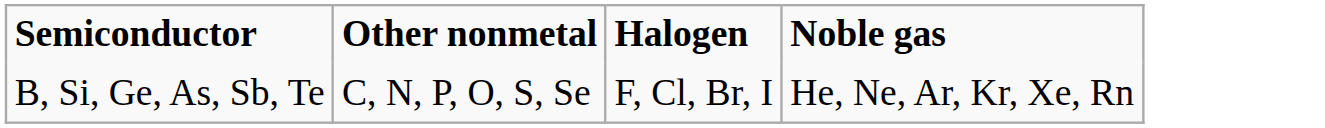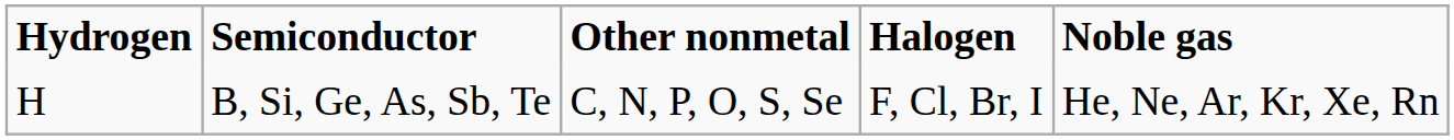 <table class="wikitable floatright" style="margin-left: 0.5em;">
 <tr>
+<td style="border-bottom: none; vertical-align: text-top"><strong>Hydrogen</strong></td>
 <td style="border-bottom: none; vertical-align: text-top"><strong>Semiconductor</strong></td>
 <td style="border-bottom: none"><strong>Other nonmetal</strong></td>
 <td style="border-bottom: none; vertical-align: text-top"><strong>Halogen</strong></td>
 <td style="border-bottom: none; vertical-align: text-top"><strong>Noble gas</strong></td>
 </tr>
 <tr>
+<td style="border-top:none">H</td>
 <td style="border-top:none">B, Si, Ge, As, Sb, Te</td>
 <td style="border-top:none">C, N, P, O, S, Se</td>
 <td style="border-top:none">F, Cl, Br, I</td>
 <td style="border-top:none">He, Ne, Ar, Kr, Xe, Rn</td>
 </tr>
 </table>
